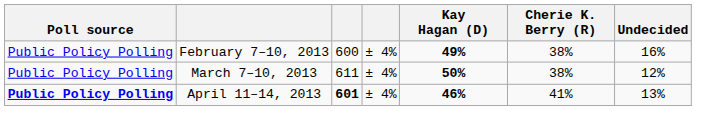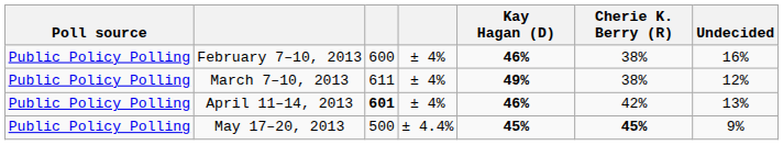 <table class="wikitable" style="text-align:center">
 <tr valign= bottom>
 <th>Poll source</th>
 <th></th>
 <th></th>
 <th></th>
 <th style="width:100px;">Kay<br>Hagan (D)</th>
 <th style="width:100px;">Cherie K.<br>Berry (R)</th>
 <th>Undecided</th>
 </tr>
 <tr>
 <td align=left><a href='#'>Public Policy Polling</a></td>
 <td>February 7–10, 2013</td>
 <td>600</td>
 <td>± 4%</td>
-<td><strong>49%</strong></td>
+<td><strong>46%</strong></td>
 <td>38%</td>
 <td>16%</td>
 </tr>
 <tr>
 <td align=left><a href='#'>Public Policy Polling</a></td>
 <td>March 7–10, 2013</td>
 <td>611</td>
 <td>± 4%</td>
-<td><strong>50%</strong></td>
+<td><strong>49%</strong></td>
 <td>38%</td>
 <td>12%</td>
 </tr>
 <tr>
-<td align=left><strong><a href='#'>Public Policy Polling</a></strong></td>
+<td align=left><a href='#'>Public Policy Polling</a></td>
 <td>April 11–14, 2013</td>
 <td><strong>601</strong></td>
 <td>± 4%</td>
 <td><strong>46%</strong></td>
-<td>41%</td>
+<td>42%</td>
 <td>13%</td>
 </tr>
+<tr>
+<td align=left><a href='#'>Public Policy Polling</a></td>
+<td>May 17–20, 2013</td>
+<td>500</td>
+<td>± 4.4%</td>
+<td><strong>45%</strong></td>
+<td><strong>45%</strong></td>
+<td>9%</td>
+</tr>
 </table>
